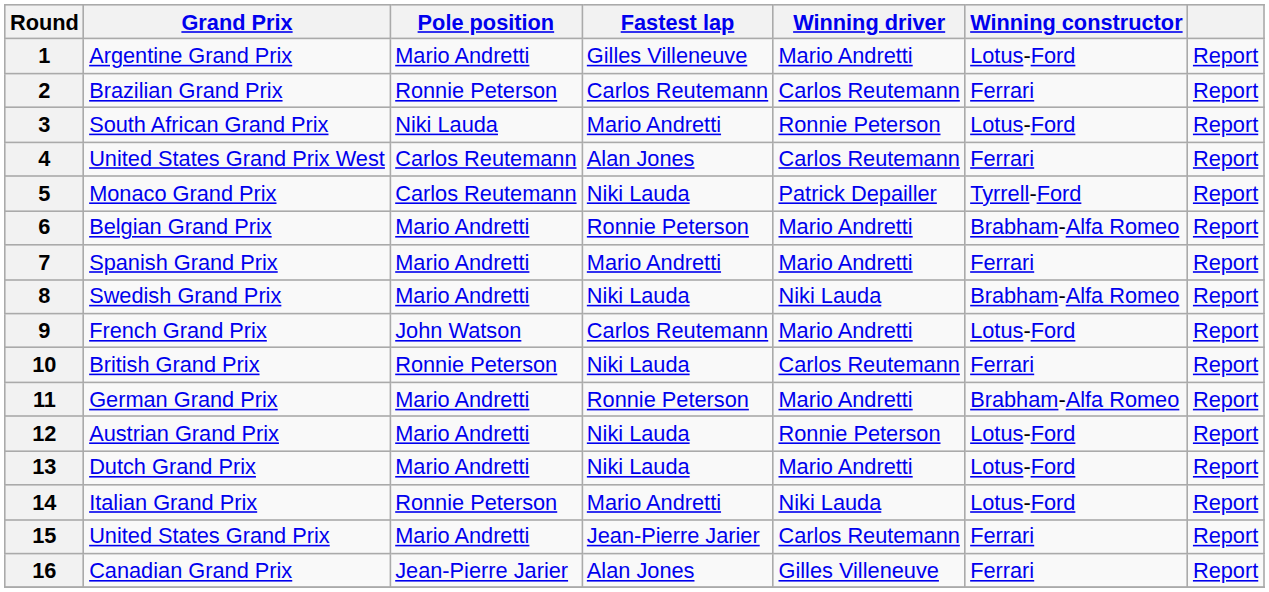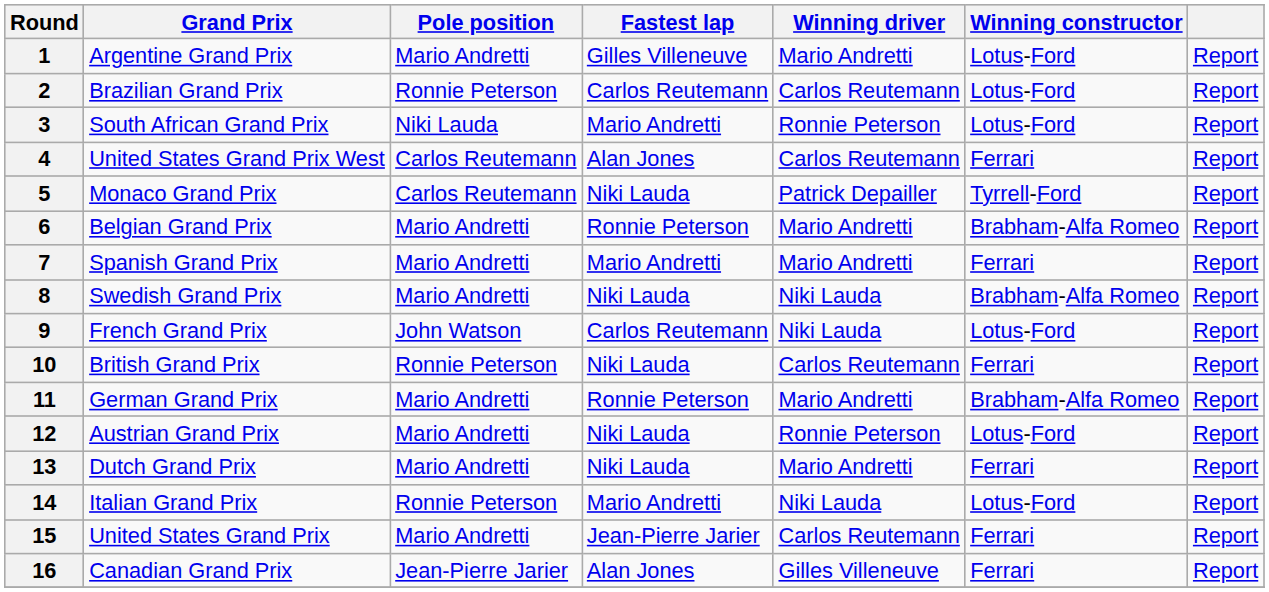 <table class="wikitable sortable" style="font-size: 85%;">
 <tr>
 <th>Round</th>
 <th><a href='#'>Grand Prix</a></th>
 <th><a href='#'>Pole position</a></th>
 <th><a href='#'>Fastest lap</a></th>
 <th><a href='#'>Winning driver</a></th>
 <th><a href='#'>Winning constructor</a></th>
 <th></th>
 </tr>
 <tr>
 <th>1</th>
 <td> <a href='#'>Argentine Grand Prix</a></td>
 <td> <a href='#'>Mario Andretti</a></td>
 <td nowrap> <a href='#'>Gilles Villeneuve</a></td>
 <td> <a href='#'>Mario Andretti</a></td>
 <td> <a href='#'>Lotus</a>-<a href='#'>Ford</a></td>
 <td><a href='#'>Report</a></td>
 </tr>
 <tr>
 <th>2</th>
 <td> <a href='#'>Brazilian Grand Prix</a></td>
 <td> <a href='#'>Ronnie Peterson</a></td>
 <td nowrap> <a href='#'>Carlos Reutemann</a></td>
 <td nowrap> <a href='#'>Carlos Reutemann</a></td>
-<td> <a href='#'>Ferrari</a></td>
+<td> <a href='#'>Lotus</a>-<a href='#'>Ford</a></td>
 <td><a href='#'>Report</a></td>
 </tr>
 <tr>
 <th>3</th>
 <td nowrap> <a href='#'>South African Grand Prix</a></td>
 <td> <a href='#'>Niki Lauda</a></td>
 <td> <a href='#'>Mario Andretti</a></td>
 <td> <a href='#'>Ronnie Peterson</a></td>
 <td> <a href='#'>Lotus</a>-<a href='#'>Ford</a></td>
 <td><a href='#'>Report</a></td>
 </tr>
 <tr>
 <th>4</th>
 <td nowrap> <a href='#'>United States Grand Prix West</a></td>
 <td nowrap> <a href='#'>Carlos Reutemann</a></td>
 <td> <a href='#'>Alan Jones</a></td>
 <td> <a href='#'>Carlos Reutemann</a></td>
 <td> <a href='#'>Ferrari</a></td>
 <td><a href='#'>Report</a></td>
 </tr>
 <tr>
 <th>5</th>
 <td> <a href='#'>Monaco Grand Prix</a></td>
 <td> <a href='#'>Carlos Reutemann</a></td>
 <td> <a href='#'>Niki Lauda</a></td>
 <td> <a href='#'>Patrick Depailler</a></td>
 <td> <a href='#'>Tyrrell</a>-<a href='#'>Ford</a></td>
 <td><a href='#'>Report</a></td>
 </tr>
 <tr>
 <th>6</th>
 <td> <a href='#'>Belgian Grand Prix</a></td>
 <td> <a href='#'>Mario Andretti</a></td>
 <td> <a href='#'>Ronnie Peterson</a></td>
 <td> <a href='#'>Mario Andretti</a></td>
 <td> <a href='#'>Brabham</a>-<a href='#'>Alfa Romeo</a></td>
 <td><a href='#'>Report</a></td>
 </tr>
 <tr>
 <th>7</th>
 <td> <a href='#'>Spanish Grand Prix</a></td>
 <td> <a href='#'>Mario Andretti</a></td>
 <td> <a href='#'>Mario Andretti</a></td>
 <td> <a href='#'>Mario Andretti</a></td>
 <td> <a href='#'>Ferrari</a></td>
 <td><a href='#'>Report</a></td>
 </tr>
 <tr>
 <th>8</th>
 <td> <a href='#'>Swedish Grand Prix</a></td>
 <td> <a href='#'>Mario Andretti</a></td>
 <td> <a href='#'>Niki Lauda</a></td>
 <td> <a href='#'>Niki Lauda</a></td>
 <td nowrap> <a href='#'>Brabham</a>-<a href='#'>Alfa Romeo</a></td>
 <td><a href='#'>Report</a></td>
 </tr>
 <tr>
 <th>9</th>
 <td> <a href='#'>French Grand Prix</a></td>
 <td> <a href='#'>John Watson</a></td>
 <td> <a href='#'>Carlos Reutemann</a></td>
-<td> <a href='#'>Mario Andretti</a></td>
+<td> <a href='#'>Niki Lauda</a></td>
 <td> <a href='#'>Lotus</a>-<a href='#'>Ford</a></td>
 <td><a href='#'>Report</a></td>
 </tr>
 <tr>
 <th>10</th>
 <td> <a href='#'>British Grand Prix</a></td>
 <td> <a href='#'>Ronnie Peterson</a></td>
 <td> <a href='#'>Niki Lauda</a></td>
 <td> <a href='#'>Carlos Reutemann</a></td>
 <td> <a href='#'>Ferrari</a></td>
 <td><a href='#'>Report</a></td>
 </tr>
 <tr>
 <th>11</th>
 <td> <a href='#'>German Grand Prix</a></td>
 <td> <a href='#'>Mario Andretti</a></td>
 <td> <a href='#'>Ronnie Peterson</a></td>
 <td> <a href='#'>Mario Andretti</a></td>
 <td nowrap> <a href='#'>Brabham</a>-<a href='#'>Alfa Romeo</a></td>
 <td><a href='#'>Report</a></td>
 </tr>
 <tr>
 <th>12</th>
 <td> <a href='#'>Austrian Grand Prix</a></td>
 <td> <a href='#'>Mario Andretti</a></td>
 <td> <a href='#'>Niki Lauda</a></td>
 <td> <a href='#'>Ronnie Peterson</a></td>
 <td> <a href='#'>Lotus</a>-<a href='#'>Ford</a></td>
 <td><a href='#'>Report</a></td>
 </tr>
 <tr>
 <th>13</th>
 <td> <a href='#'>Dutch Grand Prix</a></td>
 <td> <a href='#'>Mario Andretti</a></td>
 <td> <a href='#'>Niki Lauda</a></td>
 <td> <a href='#'>Mario Andretti</a></td>
-<td> <a href='#'>Lotus</a>-<a href='#'>Ford</a></td>
+<td> <a href='#'>Ferrari</a></td>
 <td><a href='#'>Report</a></td>
 </tr>
 <tr>
 <th>14</th>
 <td> <a href='#'>Italian Grand Prix</a></td>
 <td> <a href='#'>Ronnie Peterson</a></td>
 <td> <a href='#'>Mario Andretti</a></td>
 <td> <a href='#'>Niki Lauda</a></td>
 <td> <a href='#'>Lotus</a>-<a href='#'>Ford</a></td>
 <td><a href='#'>Report</a></td>
 </tr>
 <tr>
 <th>15</th>
 <td> <a href='#'>United States Grand Prix</a></td>
 <td> <a href='#'>Mario Andretti</a></td>
 <td> <a href='#'>Jean-Pierre Jarier</a></td>
 <td> <a href='#'>Carlos Reutemann</a></td>
 <td> <a href='#'>Ferrari</a></td>
 <td><a href='#'>Report</a></td>
 </tr>
 <tr>
 <th>16</th>
 <td> <a href='#'>Canadian Grand Prix</a></td>
 <td> <a href='#'>Jean-Pierre Jarier</a></td>
 <td> <a href='#'>Alan Jones</a></td>
 <td> <a href='#'>Gilles Villeneuve</a></td>
 <td> <a href='#'>Ferrari</a></td>
 <td><a href='#'>Report</a></td>
 </tr>
 <tr>
 </tr>
 </table>
